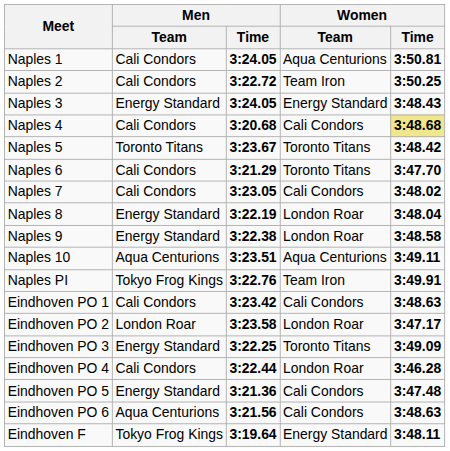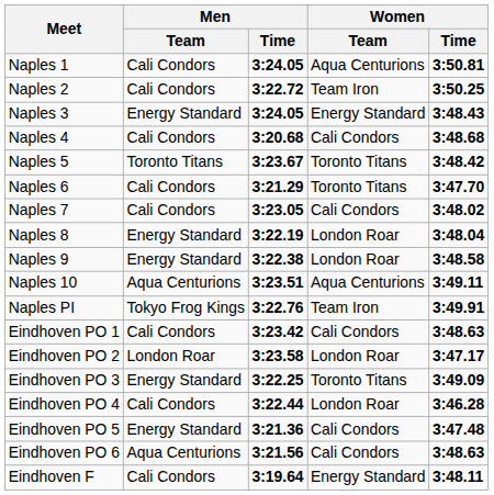 <table class="wikitable">
 <tr>
 <th rowspan="2">Meet</th>
 <th colspan="2">Men</th>
 <th colspan="2">Women</th>
 </tr>
 <tr>
 <th>Team</th>
 <th>Time</th>
 <th>Team</th>
 <th>Time</th>
 </tr>
 <tr>
 <td>Naples 1</td>
 <td> Cali Condors</td>
 <td><strong>3:24.05 </strong></td>
 <td> Aqua Centurions</td>
 <td><strong> 3:50.81 </strong></td>
 </tr>
 <tr>
 <td>Naples 2</td>
 <td> Cali Condors</td>
 <td><strong>3:22.72 </strong></td>
 <td> Team Iron</td>
 <td><strong> 3:50.25 </strong></td>
 </tr>
 <tr>
 <td>Naples 3</td>
 <td> Energy Standard</td>
 <td><strong>3:24.05 </strong></td>
 <td> Energy Standard</td>
 <td><strong> 3:48.43 </strong></td>
 </tr>
 <tr>
 <td>Naples 4</td>
 <td> Cali Condors</td>
 <td><strong>3:20.68 </strong></td>
 <td> Cali Condors</td>
-<td style="background: khaki;"><strong> 3:48.68 </strong></td>
+<td><strong> 3:48.68 </strong></td>
 </tr>
 <tr>
 <td>Naples 5</td>
 <td> Toronto Titans</td>
 <td><strong>3:23.67 </strong></td>
 <td> Toronto Titans</td>
 <td><strong> 3:48.42 </strong></td>
 </tr>
 <tr>
 <td>Naples 6</td>
 <td> Cali Condors</td>
 <td><strong>3:21.29 </strong></td>
 <td> Toronto Titans</td>
 <td><strong> 3:47.70 </strong></td>
 </tr>
 <tr>
 <td>Naples 7</td>
 <td> Cali Condors</td>
 <td><strong>3:23.05 </strong></td>
 <td> Cali Condors</td>
 <td><strong> 3:48.02 </strong></td>
 </tr>
 <tr>
 <td>Naples 8</td>
 <td> Energy Standard</td>
 <td><strong> 3:22.19 </strong></td>
 <td> London Roar</td>
 <td><strong>3:48.04</strong></td>
 </tr>
 <tr>
 <td>Naples 9</td>
 <td> Energy Standard</td>
 <td><strong> 3:22.38 </strong></td>
 <td> London Roar</td>
 <td><strong>3:48.58</strong></td>
 </tr>
 <tr>
 <td>Naples 10</td>
 <td> Aqua Centurions</td>
 <td><strong>3:23.51 </strong></td>
 <td> Aqua Centurions</td>
 <td><strong> 3:49.11 </strong></td>
 </tr>
 <tr>
 <td>Naples PI</td>
 <td> Tokyo Frog Kings</td>
 <td><strong>3:22.76 </strong></td>
 <td> Team Iron</td>
 <td><strong> 3:49.91 </strong></td>
 </tr>
 <tr>
 <td>Eindhoven PO 1</td>
 <td> Cali Condors</td>
 <td><strong>3:23.42 </strong></td>
 <td> Cali Condors</td>
 <td><strong> 3:48.63 </strong></td>
 </tr>
 <tr>
 <td>Eindhoven PO 2</td>
 <td> London Roar</td>
 <td><strong> 3:23.58 </strong></td>
 <td> London Roar</td>
 <td><strong>3:47.17</strong></td>
 </tr>
 <tr>
 <td>Eindhoven PO 3</td>
 <td> Energy Standard</td>
 <td><strong> 3:22.25 </strong></td>
 <td> Toronto Titans</td>
 <td><strong>3:49.09</strong></td>
 </tr>
 <tr>
 <td>Eindhoven PO 4</td>
 <td> Cali Condors</td>
 <td><strong>3:22.44 </strong></td>
 <td> London Roar</td>
 <td><strong> 3:46.28 </strong></td>
 </tr>
 <tr>
 <td>Eindhoven PO 5</td>
 <td> Energy Standard</td>
 <td><strong>3:21.36 </strong></td>
 <td> Cali Condors</td>
 <td><strong> 3:47.48 </strong></td>
 </tr>
 <tr>
 <td>Eindhoven PO 6</td>
 <td> Aqua Centurions</td>
 <td><strong>3:21.56 </strong></td>
 <td> Cali Condors</td>
 <td><strong> 3:48.63 </strong></td>
 </tr>
 <tr>
 <td>Eindhoven F</td>
-<td> Tokyo Frog Kings</td>
+<td> Cali Condors</td>
 <td><strong>3:19.64 </strong></td>
 <td> Energy Standard</td>
 <td><strong> 3:48.11 </strong></td>
 </tr>
 </table>
